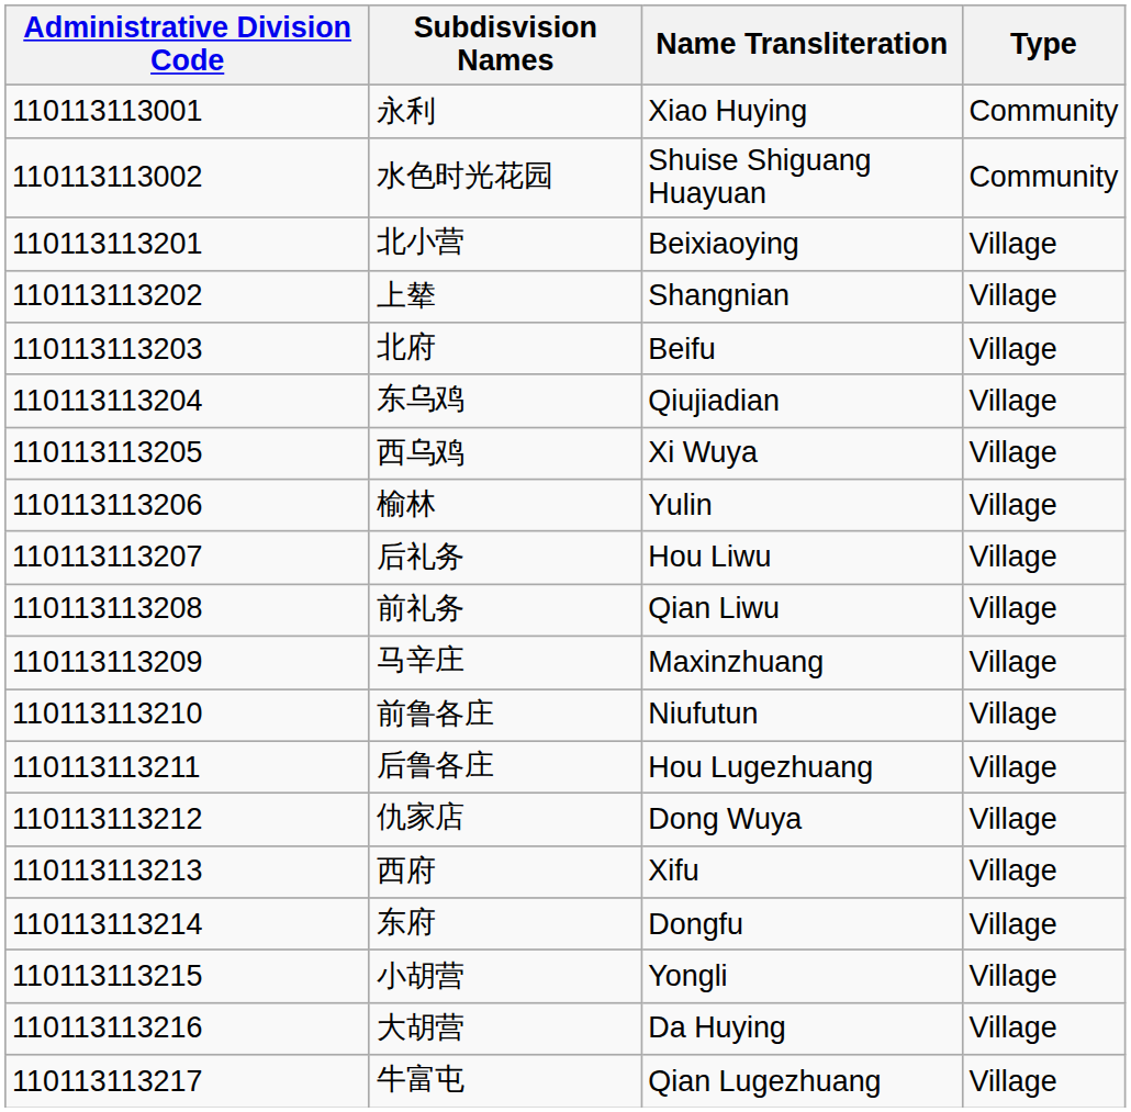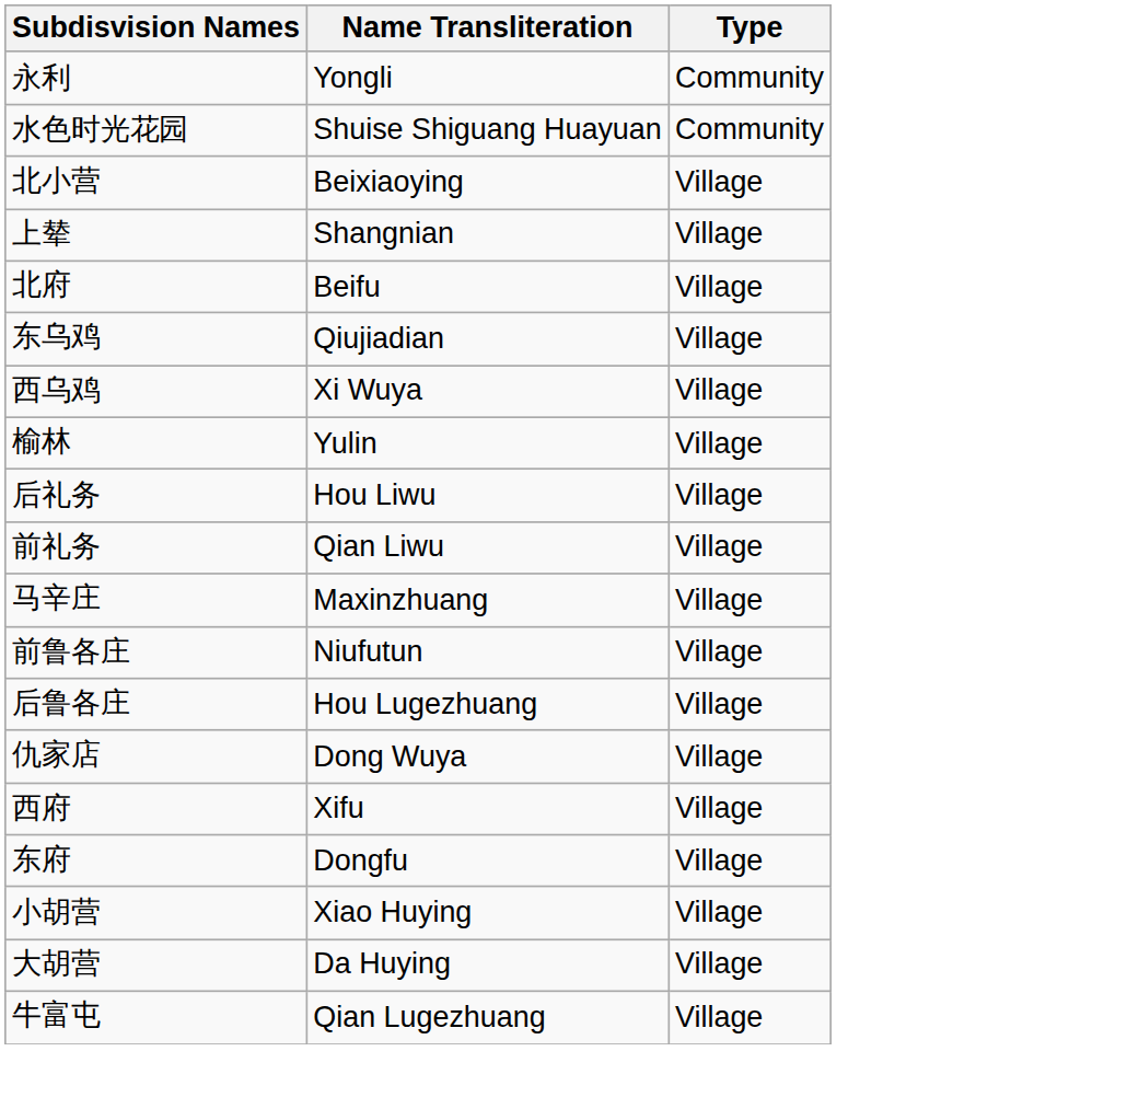 <table class="wikitable sortable">
 <tr>
-<th><a href='#'>Administrative Division Code</a></th>
 <th>Subdisvision Names</th>
 <th>Name Transliteration</th>
 <th>Type</th>
 </tr>
 <tr>
-<td>110113113001</td>
 <td>永利</td>
-<td>Xiao Huying</td>
+<td>Yongli</td>
 <td>Community</td>
 </tr>
 <tr>
-<td>110113113002</td>
 <td>水色时光花园</td>
 <td>Shuise Shiguang Huayuan</td>
 <td>Community</td>
 </tr>
 <tr>
-<td>110113113201</td>
 <td>北小营</td>
 <td>Beixiaoying</td>
 <td>Village</td>
 </tr>
 <tr>
-<td>110113113202</td>
 <td>上辇</td>
 <td>Shangnian</td>
 <td>Village</td>
 </tr>
 <tr>
-<td>110113113203</td>
 <td>北府</td>
 <td>Beifu</td>
 <td>Village</td>
 </tr>
 <tr>
-<td>110113113204</td>
 <td>东乌鸡</td>
 <td>Qiujiadian</td>
 <td>Village</td>
 </tr>
 <tr>
-<td>110113113205</td>
 <td>西乌鸡</td>
 <td>Xi Wuya</td>
 <td>Village</td>
 </tr>
 <tr>
-<td>110113113206</td>
 <td>榆林</td>
 <td>Yulin</td>
 <td>Village</td>
 </tr>
 <tr>
-<td>110113113207</td>
 <td>后礼务</td>
 <td>Hou Liwu</td>
 <td>Village</td>
 </tr>
 <tr>
-<td>110113113208</td>
 <td>前礼务</td>
 <td>Qian Liwu</td>
 <td>Village</td>
 </tr>
 <tr>
-<td>110113113209</td>
 <td>马辛庄</td>
 <td>Maxinzhuang</td>
 <td>Village</td>
 </tr>
 <tr>
-<td>110113113210</td>
 <td>前鲁各庄</td>
 <td>Niufutun</td>
 <td>Village</td>
 </tr>
 <tr>
-<td>110113113211</td>
 <td>后鲁各庄</td>
 <td>Hou Lugezhuang</td>
 <td>Village</td>
 </tr>
 <tr>
-<td>110113113212</td>
 <td>仇家店</td>
 <td>Dong Wuya</td>
 <td>Village</td>
 </tr>
 <tr>
-<td>110113113213</td>
 <td>西府</td>
 <td>Xifu</td>
 <td>Village</td>
 </tr>
 <tr>
-<td>110113113214</td>
 <td>东府</td>
 <td>Dongfu</td>
 <td>Village</td>
 </tr>
 <tr>
-<td>110113113215</td>
 <td>小胡营</td>
-<td>Yongli</td>
+<td>Xiao Huying</td>
 <td>Village</td>
 </tr>
 <tr>
-<td>110113113216</td>
 <td>大胡营</td>
 <td>Da Huying</td>
 <td>Village</td>
 </tr>
 <tr>
-<td>110113113217</td>
 <td>牛富屯</td>
 <td>Qian Lugezhuang</td>
 <td>Village</td>
 </tr>
 </table>
